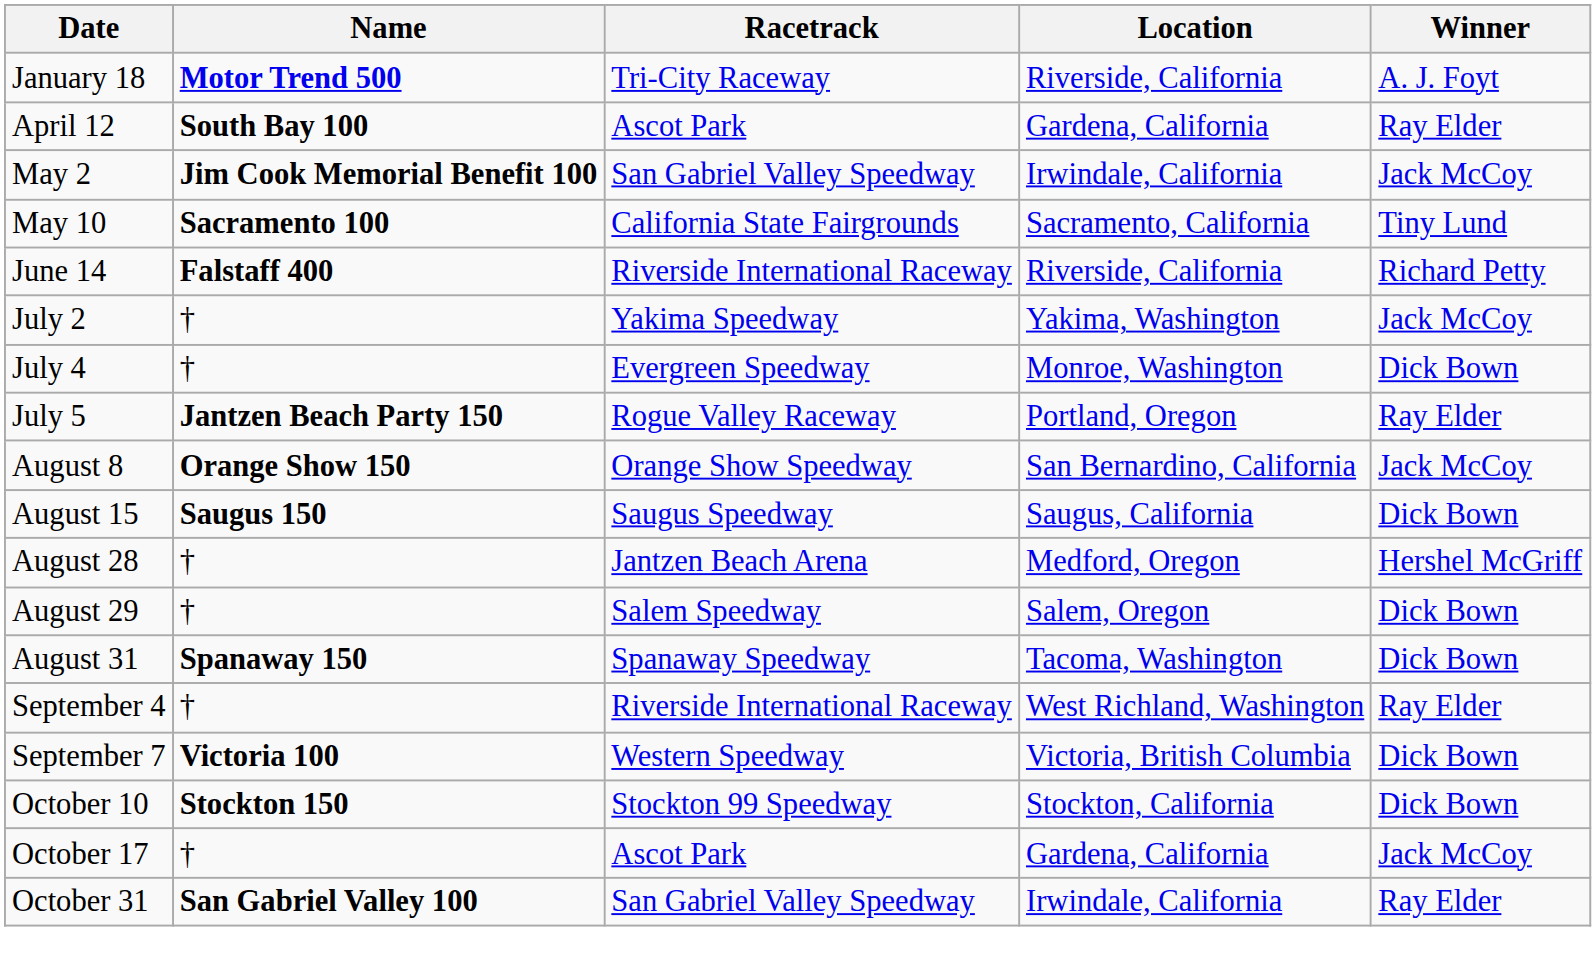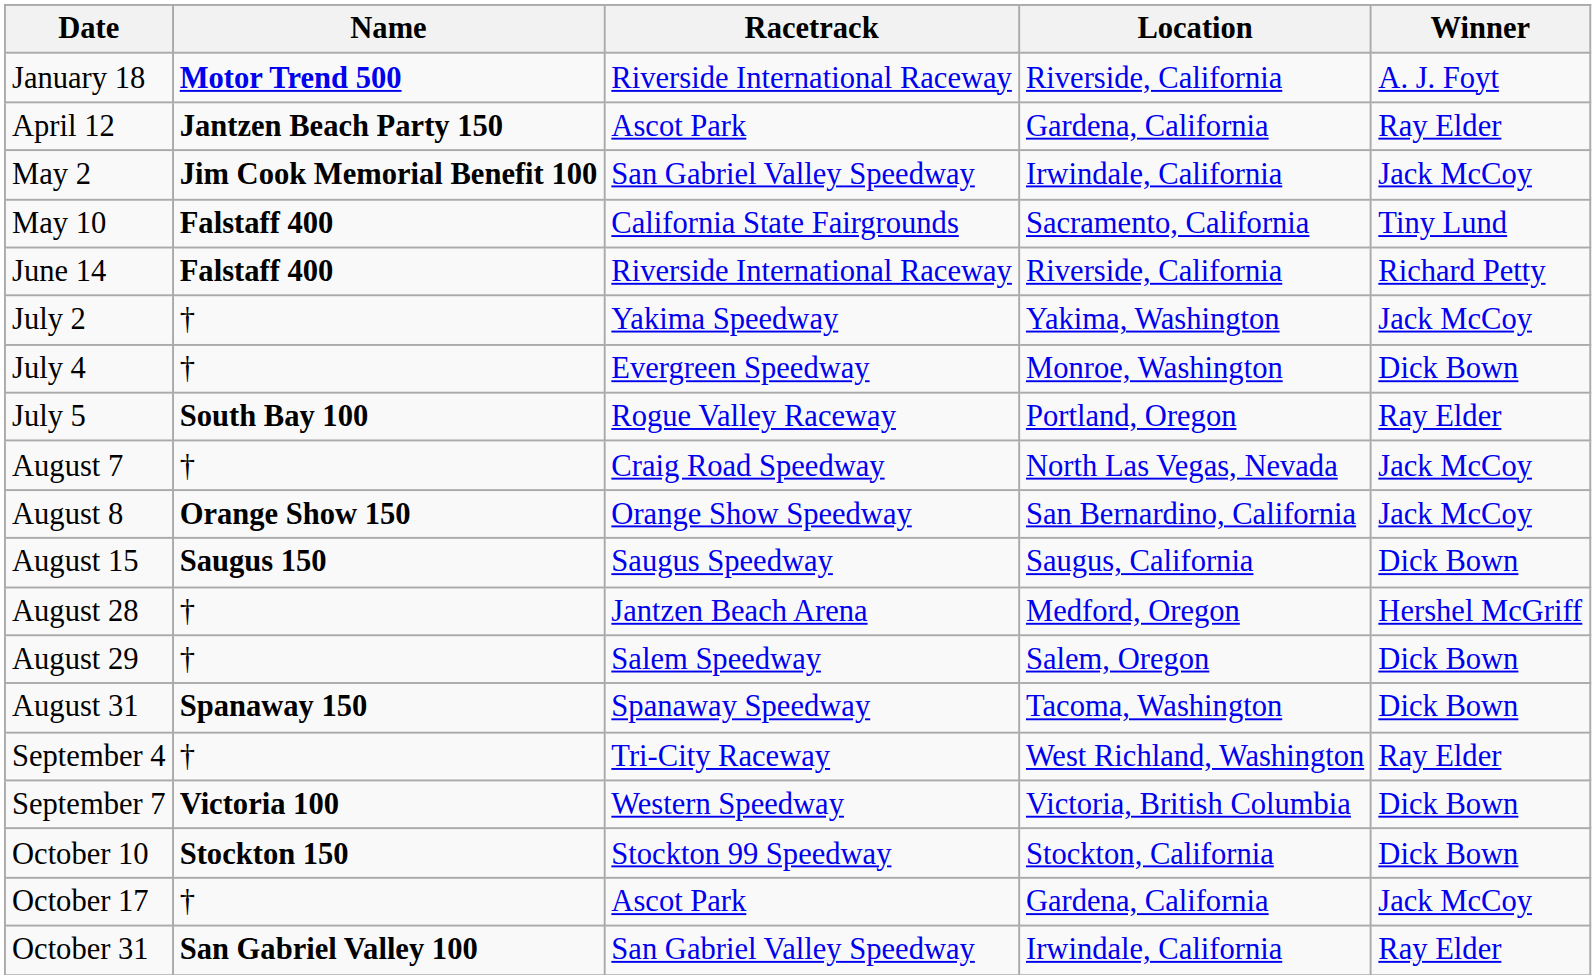 <table class="wikitable">
 <tr>
 <th>Date</th>
 <th>Name</th>
 <th>Racetrack</th>
 <th>Location</th>
 <th>Winner</th>
 </tr>
 <tr>
 <td>January 18</td>
 <td><a href='#'><strong>Motor Trend 500</strong></a></td>
-<td><a href='#'>Tri-City Raceway</a></td>
+<td><a href='#'>Riverside International Raceway</a></td>
 <td><a href='#'>Riverside, California</a></td>
 <td><a href='#'>A. J. Foyt</a></td>
 </tr>
 <tr>
 <td>April 12</td>
-<td><strong>South Bay 100</strong></td>
+<td><strong>Jantzen Beach Party 150</strong></td>
 <td><a href='#'>Ascot Park</a></td>
 <td><a href='#'>Gardena, California</a></td>
 <td><a href='#'>Ray Elder</a></td>
 </tr>
 <tr>
 <td>May 2</td>
 <td><strong>Jim Cook Memorial Benefit 100</strong></td>
 <td><a href='#'>San Gabriel Valley Speedway</a></td>
 <td><a href='#'>Irwindale, California</a></td>
 <td><a href='#'>Jack McCoy</a></td>
 </tr>
 <tr>
 <td>May 10</td>
-<td><strong>Sacramento 100</strong></td>
+<td><strong>Falstaff 400</strong></td>
 <td><a href='#'>California State Fairgrounds</a></td>
 <td><a href='#'>Sacramento, California</a></td>
 <td><a href='#'>Tiny Lund</a></td>
 </tr>
 <tr>
 <td>June 14</td>
 <td><strong>Falstaff 400</strong></td>
 <td><a href='#'>Riverside International Raceway</a></td>
 <td><a href='#'>Riverside, California</a></td>
 <td><a href='#'>Richard Petty</a></td>
 </tr>
 <tr>
 <td>July 2</td>
 <td>†</td>
 <td><a href='#'>Yakima Speedway</a></td>
 <td><a href='#'>Yakima, Washington</a></td>
 <td><a href='#'>Jack McCoy</a></td>
 </tr>
 <tr>
 <td>July 4</td>
 <td>†</td>
 <td><a href='#'>Evergreen Speedway</a></td>
 <td><a href='#'>Monroe, Washington</a></td>
 <td><a href='#'>Dick Bown</a></td>
 </tr>
 <tr>
 <td>July 5</td>
-<td><strong>Jantzen Beach Party 150</strong></td>
+<td><strong>South Bay 100</strong></td>
 <td><a href='#'>Rogue Valley Raceway</a></td>
 <td><a href='#'>Portland, Oregon</a></td>
 <td><a href='#'>Ray Elder</a></td>
+</tr>
+<tr>
+<td>August 7</td>
+<td>†</td>
+<td><a href='#'>Craig Road Speedway</a></td>
+<td><a href='#'>North Las Vegas, Nevada</a></td>
+<td><a href='#'>Jack McCoy</a></td>
 </tr>
 <tr>
 <td>August 8</td>
 <td><strong>Orange Show 150</strong></td>
 <td><a href='#'>Orange Show Speedway</a></td>
 <td><a href='#'>San Bernardino, California</a></td>
 <td><a href='#'>Jack McCoy</a></td>
 </tr>
 <tr>
 <td>August 15</td>
 <td><strong>Saugus 150</strong></td>
 <td><a href='#'>Saugus Speedway</a></td>
 <td><a href='#'>Saugus, California</a></td>
 <td><a href='#'>Dick Bown</a></td>
 </tr>
 <tr>
 <td>August 28</td>
 <td>†</td>
 <td><a href='#'>Jantzen Beach Arena</a></td>
 <td><a href='#'>Medford, Oregon</a></td>
 <td><a href='#'>Hershel McGriff</a></td>
 </tr>
 <tr>
 <td>August 29</td>
 <td>†</td>
 <td><a href='#'>Salem Speedway</a></td>
 <td><a href='#'>Salem, Oregon</a></td>
 <td><a href='#'>Dick Bown</a></td>
 </tr>
 <tr>
 <td>August 31</td>
 <td><strong>Spanaway 150</strong></td>
 <td><a href='#'>Spanaway Speedway</a></td>
 <td><a href='#'>Tacoma, Washington</a></td>
 <td><a href='#'>Dick Bown</a></td>
 </tr>
 <tr>
 <td>September 4</td>
 <td>†</td>
-<td><a href='#'>Riverside International Raceway</a></td>
+<td><a href='#'>Tri-City Raceway</a></td>
 <td><a href='#'>West Richland, Washington</a></td>
 <td><a href='#'>Ray Elder</a></td>
 </tr>
 <tr>
 <td>September 7</td>
 <td><strong>Victoria 100</strong></td>
 <td><a href='#'>Western Speedway</a></td>
 <td><a href='#'>Victoria, British Columbia</a></td>
 <td><a href='#'>Dick Bown</a></td>
 </tr>
 <tr>
 <td>October 10</td>
 <td><strong>Stockton 150</strong></td>
 <td><a href='#'>Stockton 99 Speedway</a></td>
 <td><a href='#'>Stockton, California</a></td>
 <td><a href='#'>Dick Bown</a></td>
 </tr>
 <tr>
 <td>October 17</td>
 <td>†</td>
 <td><a href='#'>Ascot Park</a></td>
 <td><a href='#'>Gardena, California</a></td>
 <td><a href='#'>Jack McCoy</a></td>
 </tr>
 <tr>
 <td>October 31</td>
 <td><strong>San Gabriel Valley 100</strong></td>
 <td><a href='#'>San Gabriel Valley Speedway</a></td>
 <td><a href='#'>Irwindale, California</a></td>
 <td><a href='#'>Ray Elder</a></td>
 </tr>
 </table>
